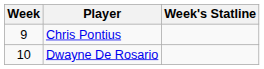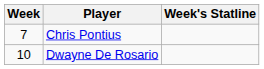 <table class=wikitable>
 <tr>
 <th>Week</th>
 <th>Player</th>
 <th>Week's Statline</th>
 </tr>
 <tr>
-<td align=center>9</td>
+<td align=center>7</td>
 <td> <a href='#'>Chris Pontius</a></td>
 <td></td>
 </tr>
 <tr>
 <td align=center>10</td>
 <td> <a href='#'>Dwayne De Rosario</a></td>
 <td></td>
 </tr>
 </table>
